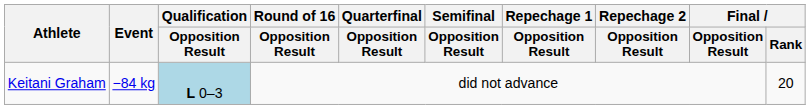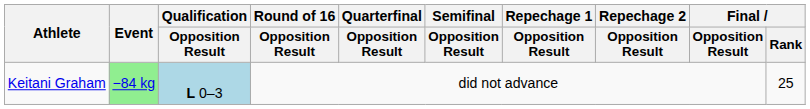 <table class="wikitable" style="font-size:90%">
 <tr>
 <th rowspan=2>Athlete</th>
 <th rowspan=2>Event</th>
 <th>Qualification</th>
 <th>Round of 16</th>
 <th>Quarterfinal</th>
 <th>Semifinal</th>
 <th>Repechage 1</th>
 <th>Repechage 2</th>
 <th colspan=2>Final / </th>
 </tr>
 <tr style="font-size: 95%">
 <th>Opposition<br>Result</th>
 <th>Opposition<br>Result</th>
 <th>Opposition<br>Result</th>
 <th>Opposition<br>Result</th>
 <th>Opposition<br>Result</th>
 <th>Opposition<br>Result</th>
 <th>Opposition<br>Result</th>
 <th>Rank</th>
 </tr>
 <tr align=center>
 <td align=left><a href='#'>Keitani Graham</a></td>
-<td align=left><a href='#'>−84 kg</a></td>
+<td align=left style="background: lightgreen;"><a href='#'>−84 kg</a></td>
 <td style="background: lightblue;"><br><strong>L</strong> 0–3 <sup></sup></td>
 <td colspan=6>did not advance</td>
-<td>20</td>
+<td>25</td>
 </tr>
 </table>
